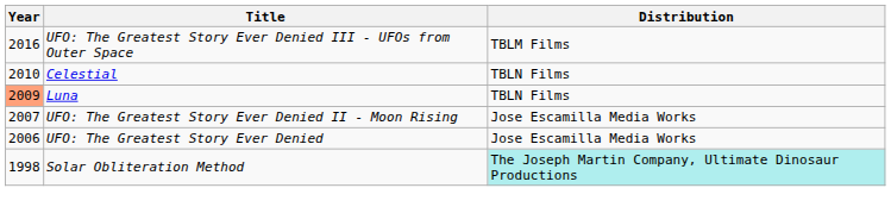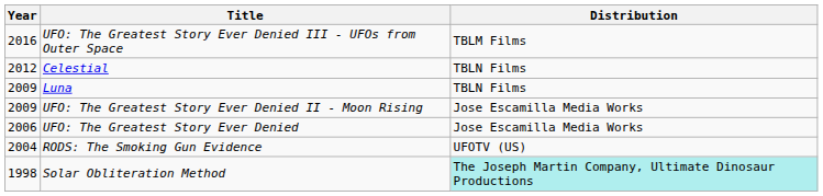 <table class="wikitable">
 <tr>
 <th>Year</th>
 <th>Title</th>
 <th>Distribution</th>
 </tr>
 <tr>
 <td>2016</td>
 <td><em>UFO: The Greatest Story Ever Denied III - UFOs from Outer Space</em></td>
 <td>TBLM Films</td>
 </tr>
 <tr>
-<td>2010</td>
+<td>2012</td>
 <td><em><a href='#'>Celestial</a></em></td>
 <td>TBLN Films</td>
 </tr>
 <tr>
-<td style="background: lightsalmon;">2009</td>
+<td>2009</td>
 <td><em><a href='#'>Luna</a></em></td>
 <td>TBLN Films</td>
 </tr>
 <tr>
-<td>2007</td>
+<td>2009</td>
 <td><em>UFO: The Greatest Story Ever Denied II - Moon Rising</em></td>
 <td>Jose Escamilla Media Works</td>
 </tr>
 <tr>
 <td>2006</td>
 <td><em>UFO: The Greatest Story Ever Denied</em></td>
 <td>Jose Escamilla Media Works</td>
 </tr>
 <tr>
+<td>2004</td>
+<td><em>RODS: The Smoking Gun Evidence</em></td>
+<td>UFOTV (US)</td>
+</tr>
+<tr>
 <td>1998</td>
 <td><em>Solar Obliteration Method</em></td>
 <td style="background: paleturquoise;">The Joseph Martin Company,  Ultimate Dinosaur Productions</td>
 </tr>
 </table>
